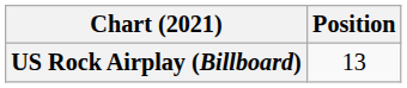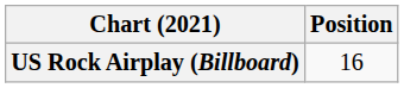 <table class="wikitable plainrowheaders" style="text-align:center">
 <tr>
 <th scope="col">Chart (2021)</th>
 <th scope="col">Position</th>
 </tr>
 <tr>
 <th scope="row">US Rock Airplay (<em>Billboard</em>)</th>
-<td>13</td>
+<td>16</td>
 </tr>
 </table>
